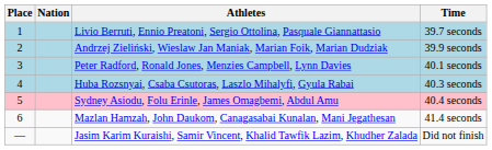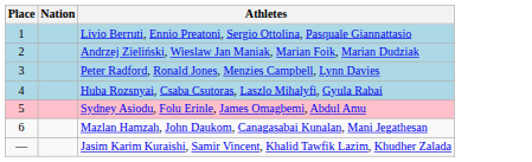 <table class=wikitable>
 <tr>
 <th>Place</th>
 <th>Nation</th>
 <th>Athletes</th>
-<th>Time</th>
 </tr>
 <tr align=center bgcolor=lightblue>
 <td>1</td>
 <td align=left></td>
 <td align=left><a href='#'>Livio Berruti</a>, <a href='#'>Ennio Preatoni</a>, <a href='#'>Sergio Ottolina</a>, <a href='#'>Pasquale Giannattasio</a></td>
-<td>39.7 seconds</td>
 </tr>
 <tr align=center bgcolor=lightblue>
 <td>2</td>
 <td align=left></td>
 <td align=left><a href='#'>Andrzej Zieliński</a>, <a href='#'>Wieslaw Jan Maniak</a>, <a href='#'>Marian Foik</a>, <a href='#'>Marian Dudziak</a></td>
-<td>39.9 seconds</td>
 </tr>
 <tr align=center bgcolor=lightblue>
 <td>3</td>
 <td align=left></td>
 <td align=left><a href='#'>Peter Radford</a>, <a href='#'>Ronald Jones</a>, <a href='#'>Menzies Campbell</a>, <a href='#'>Lynn Davies</a></td>
-<td>40.1 seconds</td>
 </tr>
 <tr align=center bgcolor=lightblue>
 <td>4</td>
 <td align=left></td>
 <td align=left><a href='#'>Huba Rozsnyai</a>, <a href='#'>Csaba Csutoras</a>, <a href='#'>Laszlo Mihalyfi</a>, <a href='#'>Gyula Rabai</a></td>
-<td>40.3 seconds</td>
 </tr>
 <tr align=center bgcolor=pink>
 <td>5</td>
 <td align=left></td>
 <td align=left><a href='#'>Sydney Asiodu</a>, <a href='#'>Folu Erinle</a>, <a href='#'>James Omagbemi</a>, <a href='#'>Abdul Amu</a></td>
-<td>40.4 seconds</td>
 </tr>
 <tr align=center>
 <td>6</td>
 <td align=left></td>
 <td align=left><a href='#'>Mazlan Hamzah</a>, <a href='#'>John Daukom</a>, <a href='#'>Canagasabai Kunalan</a>, <a href='#'>Mani Jegathesan</a></td>
-<td>41.4 seconds</td>
 </tr>
 <tr align=center>
 <td>—</td>
 <td align=left></td>
 <td align=left><a href='#'>Jasim Karim Kuraishi</a>, <a href='#'>Samir Vincent</a>, <a href='#'>Khalid Tawfik Lazim</a>, <a href='#'>Khudher Zalada</a></td>
-<td>Did not finish</td>
 </tr>
 </table>
